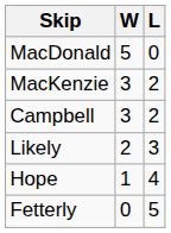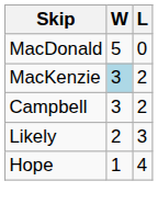 <table class="wikitable">
 <tr>
 <th>Skip</th>
 <th>W</th>
 <th>L</th>
 </tr>
 <tr>
 <td>MacDonald</td>
 <td>5</td>
 <td>0</td>
 </tr>
 <tr>
 <td>MacKenzie</td>
-<td>3</td>
+<td style="background: lightblue;">3</td>
 <td>2</td>
 </tr>
 <tr>
 <td>Campbell</td>
 <td>3</td>
 <td>2</td>
 </tr>
 <tr>
 <td>Likely</td>
 <td>2</td>
 <td>3</td>
 </tr>
 <tr>
 <td>Hope</td>
 <td>1</td>
 <td>4</td>
 </tr>
-<tr>
-<td>Fetterly</td>
-<td>0</td>
-<td>5</td>
-</tr>
 </table>
